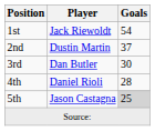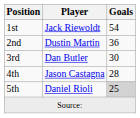 <table class="wikitable">
 <tr>
 <th>Position</th>
 <th>Player</th>
 <th>Goals</th>
 </tr>
 <tr>
 <td>1st</td>
 <td><a href='#'>Jack Riewoldt</a></td>
 <td>54</td>
 </tr>
 <tr>
 <td>2nd</td>
 <td><a href='#'>Dustin Martin</a></td>
-<td>37</td>
+<td>36</td>
 </tr>
 <tr>
 <td>3rd</td>
 <td><a href='#'>Dan Butler</a></td>
 <td>30</td>
 </tr>
 <tr>
 <td>4th</td>
-<td><a href='#'>Daniel Rioli</a></td>
+<td><a href='#'>Jason Castagna</a></td>
 <td>28</td>
 </tr>
 <tr>
 <td>5th</td>
-<td><a href='#'>Jason Castagna</a></td>
+<td><a href='#'>Daniel Rioli</a></td>
 <td style="background: lightgrey;">25</td>
 </tr>
 <tr>
 <td colspan="3" style="text-align: center; background: #ececec;"><small>Source:</small></td>
 </tr>
 </table>
